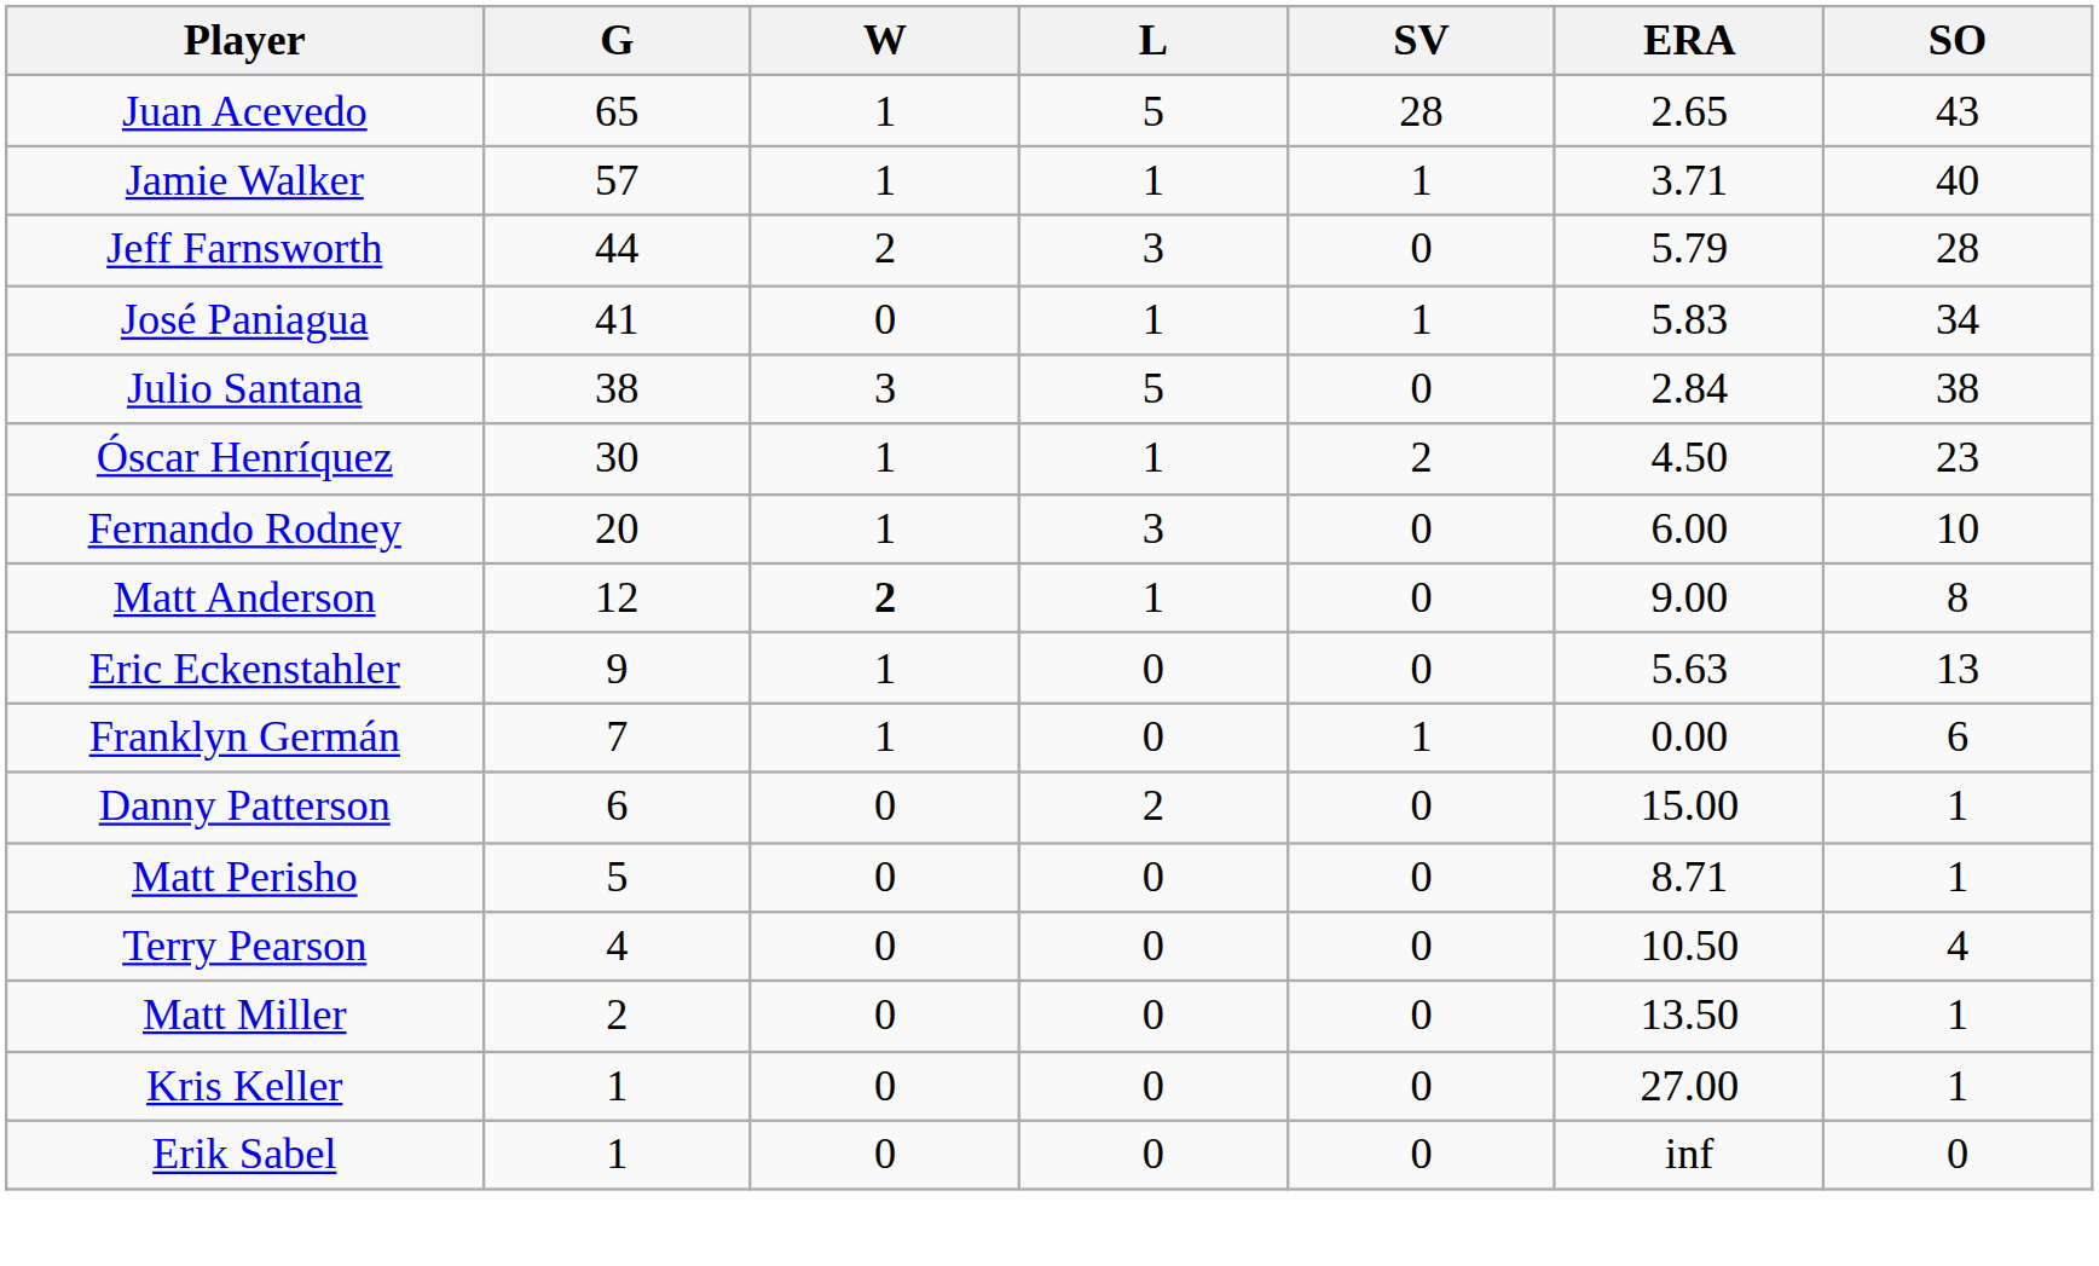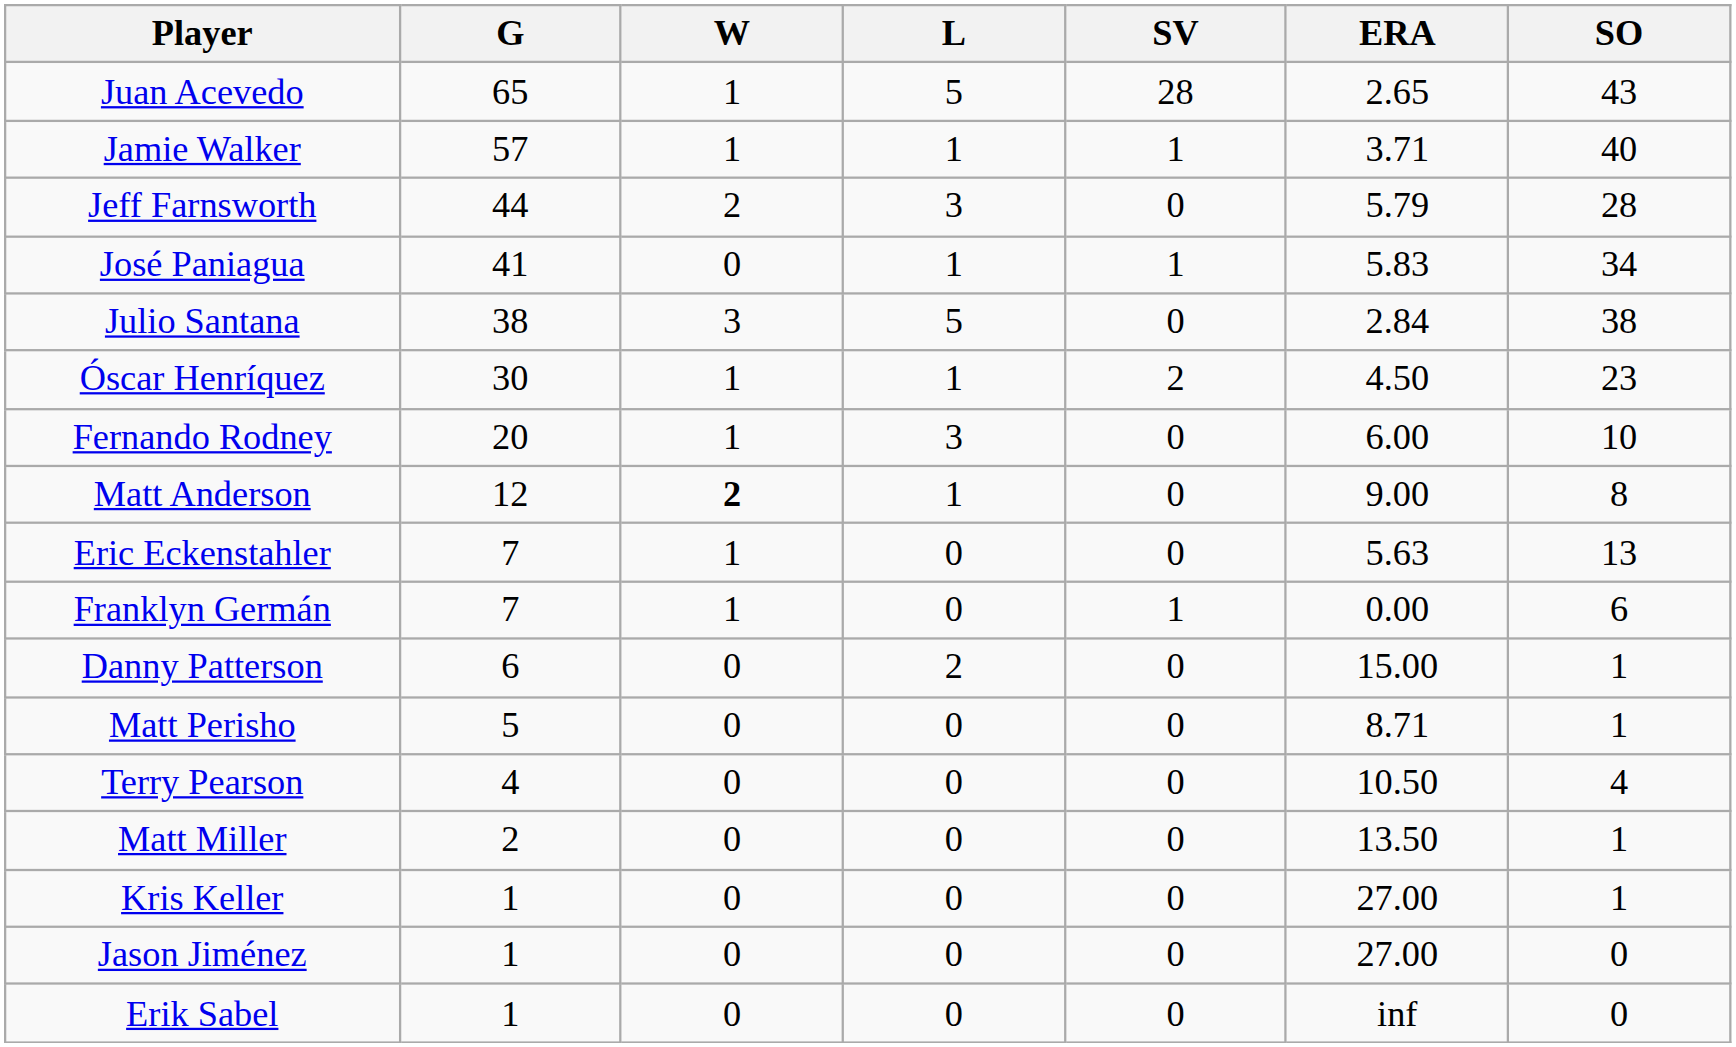 <table class="wikitable sortable">
 <tr>
 <th bgcolor="#DDDDFF" width="16%">Player</th>
 <th bgcolor="#DDDDFF" width="9%">G</th>
 <th bgcolor="#DDDDFF" width="9%">W</th>
 <th bgcolor="#DDDDFF" width="9%">L</th>
 <th bgcolor="#DDDDFF" width="9%">SV</th>
 <th bgcolor="#DDDDFF" width="9%">ERA</th>
 <th bgcolor="#DDDDFF" width="9%">SO</th>
 </tr>
 <tr align="center">
 <td><a href='#'>Juan Acevedo</a></td>
 <td>65</td>
 <td>1</td>
 <td>5</td>
 <td>28</td>
 <td>2.65</td>
 <td>43</td>
 </tr>
 <tr align="center">
 <td><a href='#'>Jamie Walker</a></td>
 <td>57</td>
 <td>1</td>
 <td>1</td>
 <td>1</td>
 <td>3.71</td>
 <td>40</td>
 </tr>
 <tr align=center>
 <td><a href='#'>Jeff Farnsworth</a></td>
 <td>44</td>
 <td>2</td>
 <td>3</td>
 <td>0</td>
 <td>5.79</td>
 <td>28</td>
 </tr>
 <tr align="center">
 <td><a href='#'>José Paniagua</a></td>
 <td>41</td>
 <td>0</td>
 <td>1</td>
 <td>1</td>
 <td>5.83</td>
 <td>34</td>
 </tr>
 <tr align="center">
 <td><a href='#'>Julio Santana</a></td>
 <td>38</td>
 <td>3</td>
 <td>5</td>
 <td>0</td>
 <td>2.84</td>
 <td>38</td>
 </tr>
 <tr align=center>
 <td><a href='#'>Óscar Henríquez</a></td>
 <td>30</td>
 <td>1</td>
 <td>1</td>
 <td>2</td>
 <td>4.50</td>
 <td>23</td>
 </tr>
 <tr align="center">
 <td><a href='#'>Fernando Rodney</a></td>
 <td>20</td>
 <td>1</td>
 <td>3</td>
 <td>0</td>
 <td>6.00</td>
 <td>10</td>
 </tr>
 <tr align="center">
 <td><a href='#'>Matt Anderson</a></td>
 <td>12</td>
 <td><strong>2</strong></td>
 <td>1</td>
 <td>0</td>
 <td>9.00</td>
 <td>8</td>
 </tr>
 <tr align="center">
 <td><a href='#'>Eric Eckenstahler</a></td>
-<td>9</td>
+<td>7</td>
 <td>1</td>
 <td>0</td>
 <td>0</td>
 <td>5.63</td>
 <td>13</td>
 </tr>
 <tr align=center>
 <td><a href='#'>Franklyn Germán</a></td>
 <td>7</td>
 <td>1</td>
 <td>0</td>
 <td>1</td>
 <td>0.00</td>
 <td>6</td>
 </tr>
 <tr align=center>
 <td><a href='#'>Danny Patterson</a></td>
 <td>6</td>
 <td>0</td>
 <td>2</td>
 <td>0</td>
 <td>15.00</td>
 <td>1</td>
 </tr>
 <tr align=center>
 <td><a href='#'>Matt Perisho</a></td>
 <td>5</td>
 <td>0</td>
 <td>0</td>
 <td>0</td>
 <td>8.71</td>
 <td>1</td>
 </tr>
 <tr align=center>
 <td><a href='#'>Terry Pearson</a></td>
 <td>4</td>
 <td>0</td>
 <td>0</td>
 <td>0</td>
 <td>10.50</td>
 <td>4</td>
 </tr>
 <tr align=center>
 <td><a href='#'>Matt Miller</a></td>
 <td>2</td>
 <td>0</td>
 <td>0</td>
 <td>0</td>
 <td>13.50</td>
 <td>1</td>
 </tr>
 <tr align=center>
 <td><a href='#'>Kris Keller</a></td>
 <td>1</td>
 <td>0</td>
 <td>0</td>
 <td>0</td>
 <td>27.00</td>
 <td>1</td>
 </tr>
 <tr align=center>
+<td><a href='#'>Jason Jiménez</a></td>
+<td>1</td>
+<td>0</td>
+<td>0</td>
+<td>0</td>
+<td>27.00</td>
+<td>0</td>
+</tr>
+<tr align=center>
 <td><a href='#'>Erik Sabel</a></td>
 <td>1</td>
 <td>0</td>
 <td>0</td>
 <td>0</td>
 <td>inf</td>
 <td>0</td>
 </tr>
 </table>
